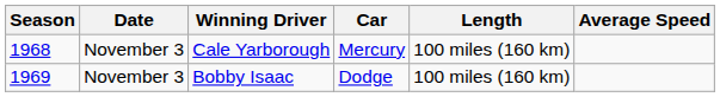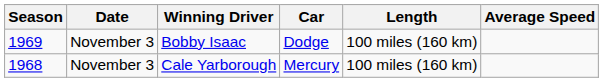 <table class="wikitable" style="font-size:90%">
 <tr>
 <th>Season</th>
 <th>Date</th>
 <th>Winning Driver</th>
 <th>Car</th>
 <th>Length</th>
 <th>Average Speed</th>
 </tr>
 <tr>
+<td><a href='#'>1969</a></td>
+<td>November 3</td>
+<td><a href='#'>Bobby Isaac</a></td>
+<td><a href='#'>Dodge</a></td>
+<td>100 miles (160 km)</td>
+<td></td>
+</tr>
+<tr>
 <td><a href='#'>1968</a></td>
 <td>November 3</td>
 <td><a href='#'>Cale Yarborough</a></td>
 <td><a href='#'>Mercury</a></td>
 <td>100 miles (160 km)</td>
 <td></td>
 </tr>
-<tr>
-<td><a href='#'>1969</a></td>
-<td>November 3</td>
-<td><a href='#'>Bobby Isaac</a></td>
-<td><a href='#'>Dodge</a></td>
-<td>100 miles (160 km)</td>
-<td></td>
-</tr>
 </table>
